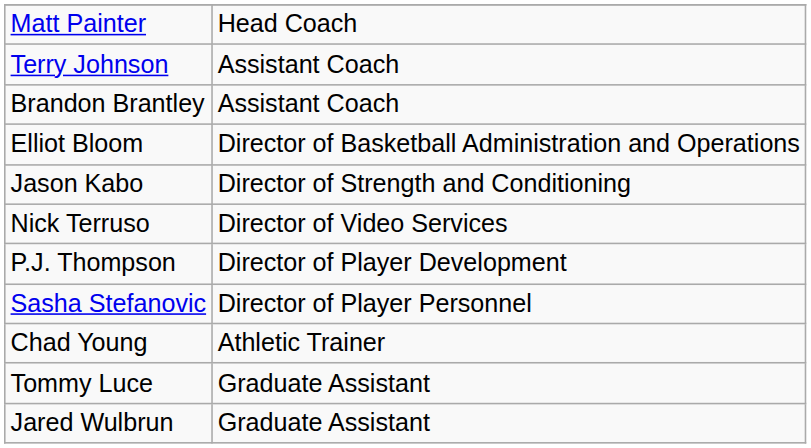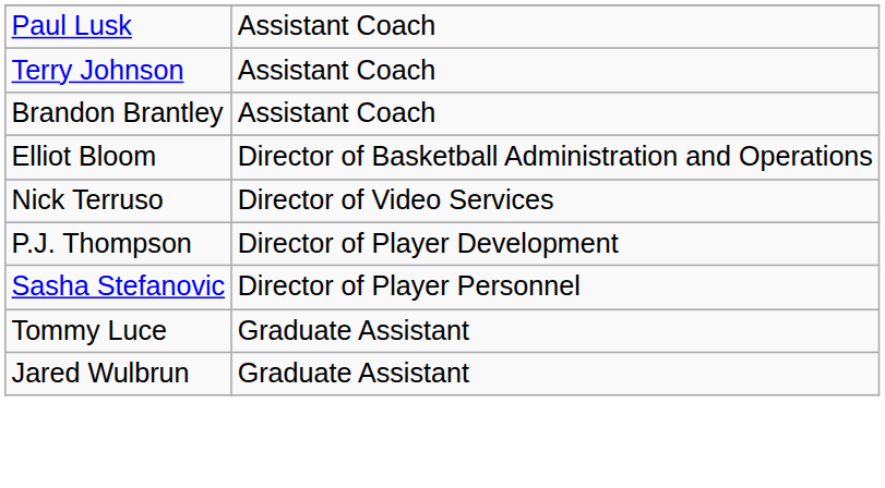 <table class="wikitable">
 <tr>
 </tr>
 <tr>
-<td><a href='#'>Matt Painter</a></td>
-<td>Head Coach</td>
+<td><a href='#'>Paul Lusk</a></td>
+<td>Assistant Coach</td>
 </tr>
 <tr>
 <td><a href='#'>Terry Johnson</a></td>
 <td>Assistant Coach</td>
 </tr>
 <tr>
 <td>Brandon Brantley</td>
 <td>Assistant Coach</td>
 </tr>
 <tr>
 <td>Elliot Bloom</td>
 <td>Director of Basketball Administration and Operations</td>
 </tr>
 <tr>
-<td>Jason Kabo</td>
-<td>Director of Strength and Conditioning</td>
-</tr>
-<tr>
 <td>Nick Terruso</td>
 <td>Director of Video Services</td>
 </tr>
 <tr>
 <td>P.J. Thompson</td>
 <td>Director of Player Development</td>
 </tr>
 <tr>
 <td><a href='#'>Sasha Stefanovic</a></td>
 <td>Director of Player Personnel</td>
 </tr>
 <tr>
-<td>Chad Young</td>
-<td>Athletic Trainer</td>
-</tr>
-<tr>
 <td>Tommy Luce</td>
 <td>Graduate Assistant</td>
 </tr>
 <tr>
 <td>Jared Wulbrun</td>
 <td>Graduate Assistant</td>
 </tr>
 </table>
